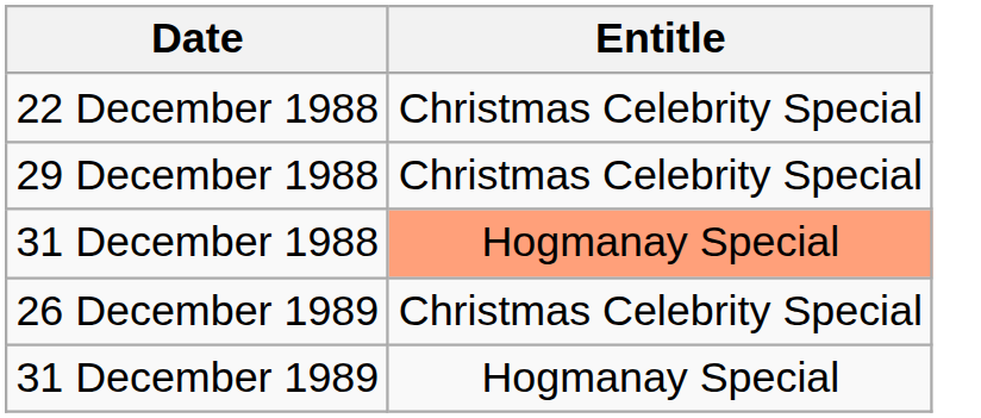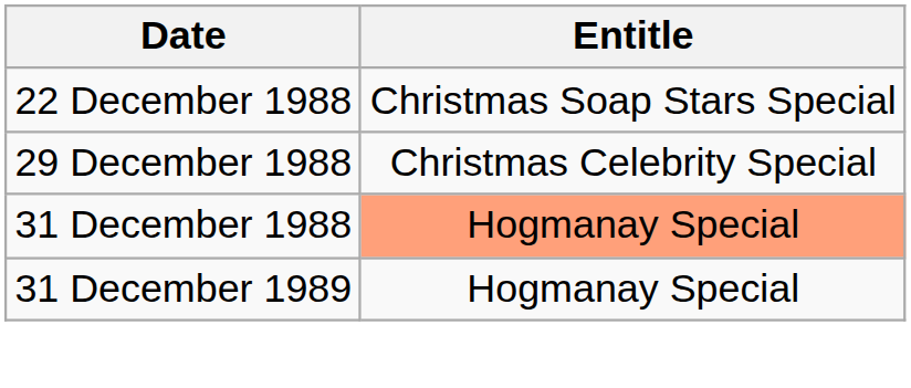 <table class="wikitable" style="text-align:center;">
 <tr>
 <th>Date</th>
 <th>Entitle</th>
 </tr>
 <tr>
 <td>22 December 1988</td>
-<td>Christmas Celebrity Special</td>
+<td>Christmas Soap Stars Special</td>
 </tr>
 <tr>
 <td>29 December 1988</td>
 <td>Christmas Celebrity Special</td>
 </tr>
 <tr>
 <td>31 December 1988</td>
 <td style="background: lightsalmon;">Hogmanay Special</td>
 </tr>
 <tr>
-<td>26 December 1989</td>
-<td>Christmas Celebrity Special</td>
-</tr>
-<tr>
 <td>31 December 1989</td>
 <td>Hogmanay Special</td>
 </tr>
 </table>
